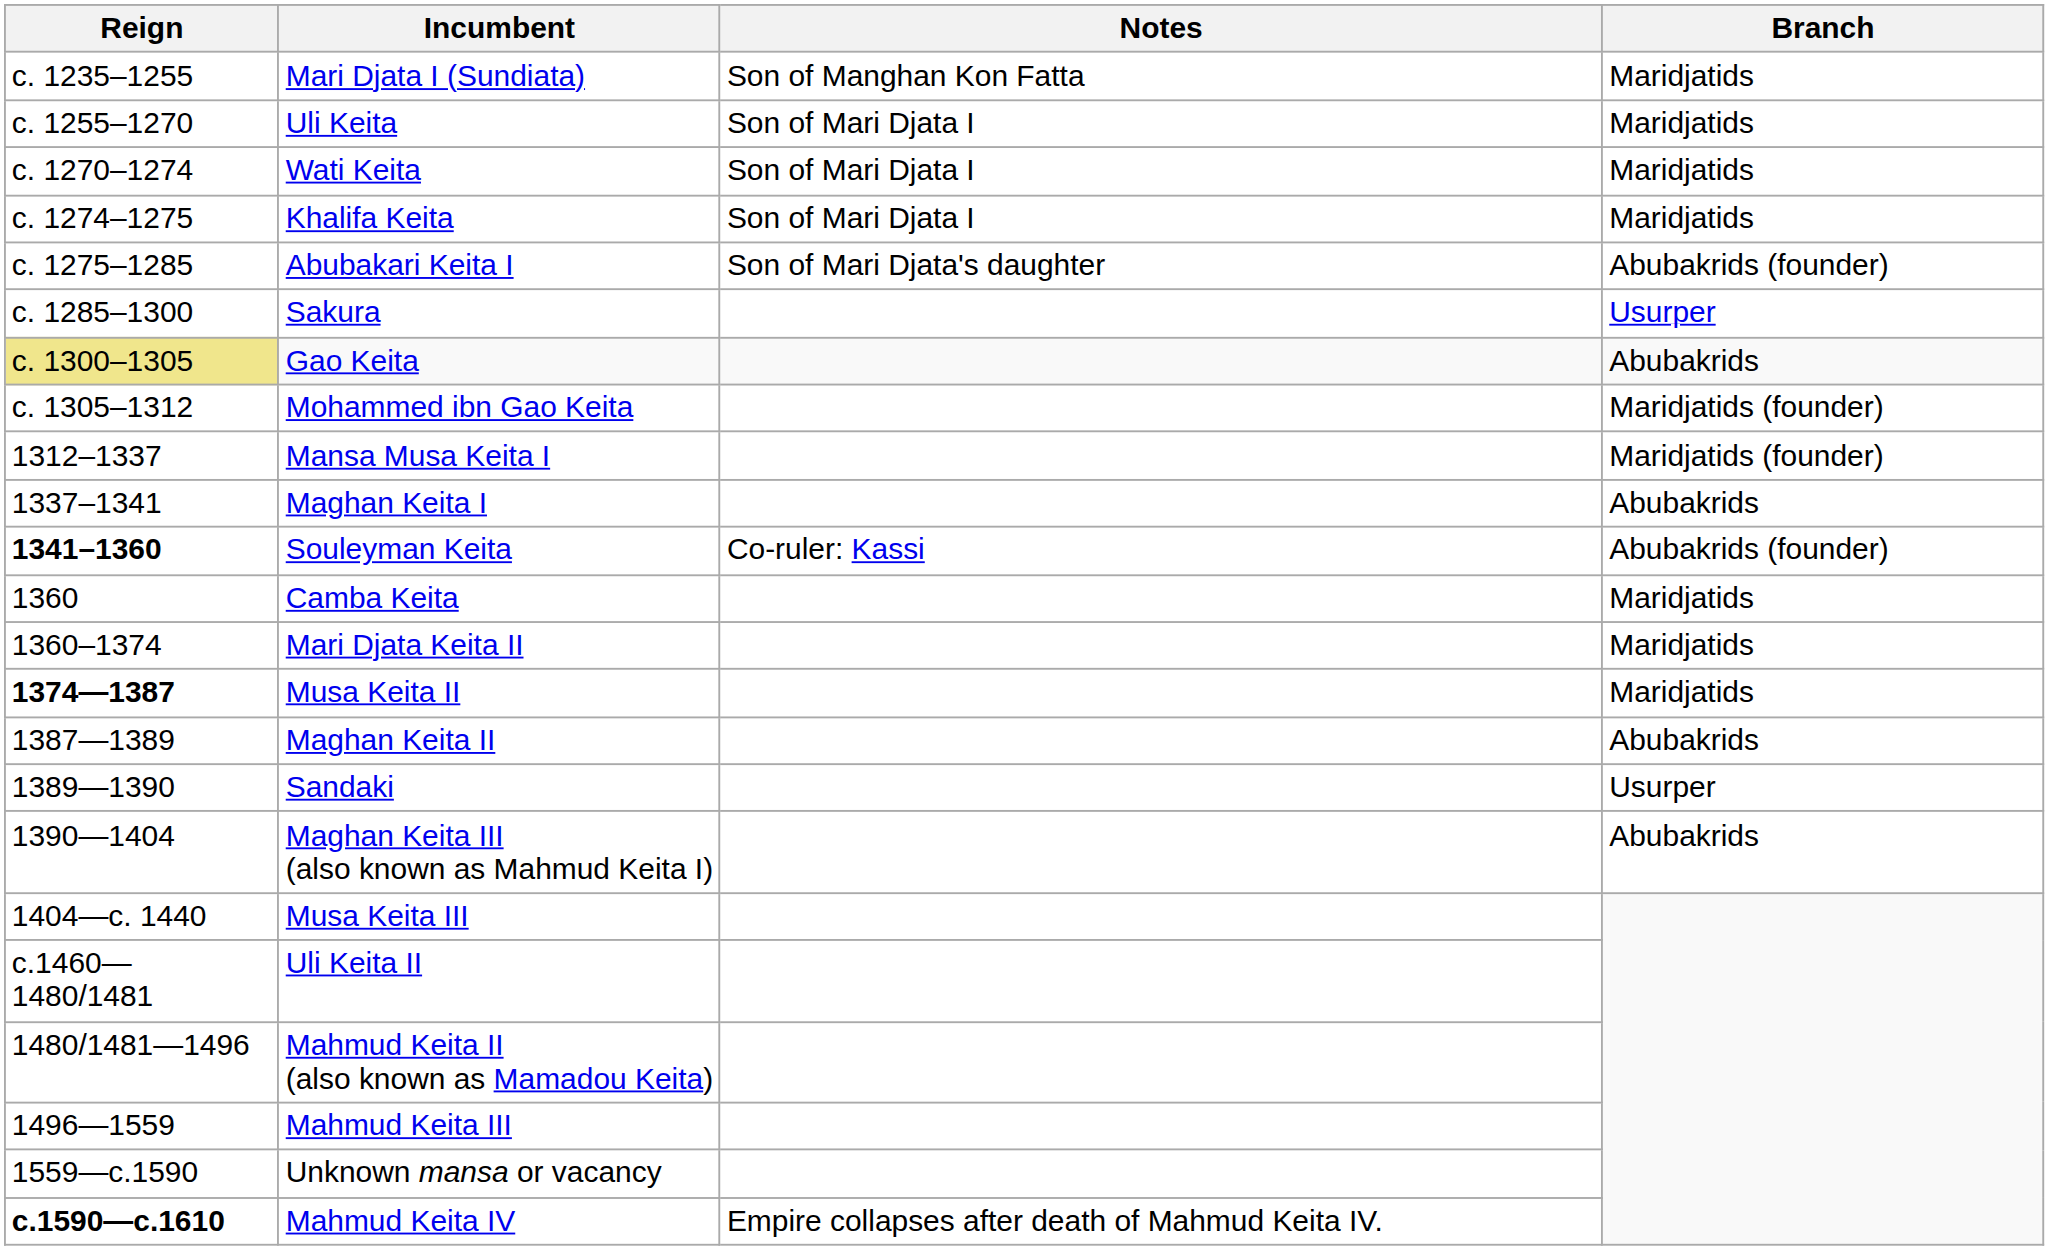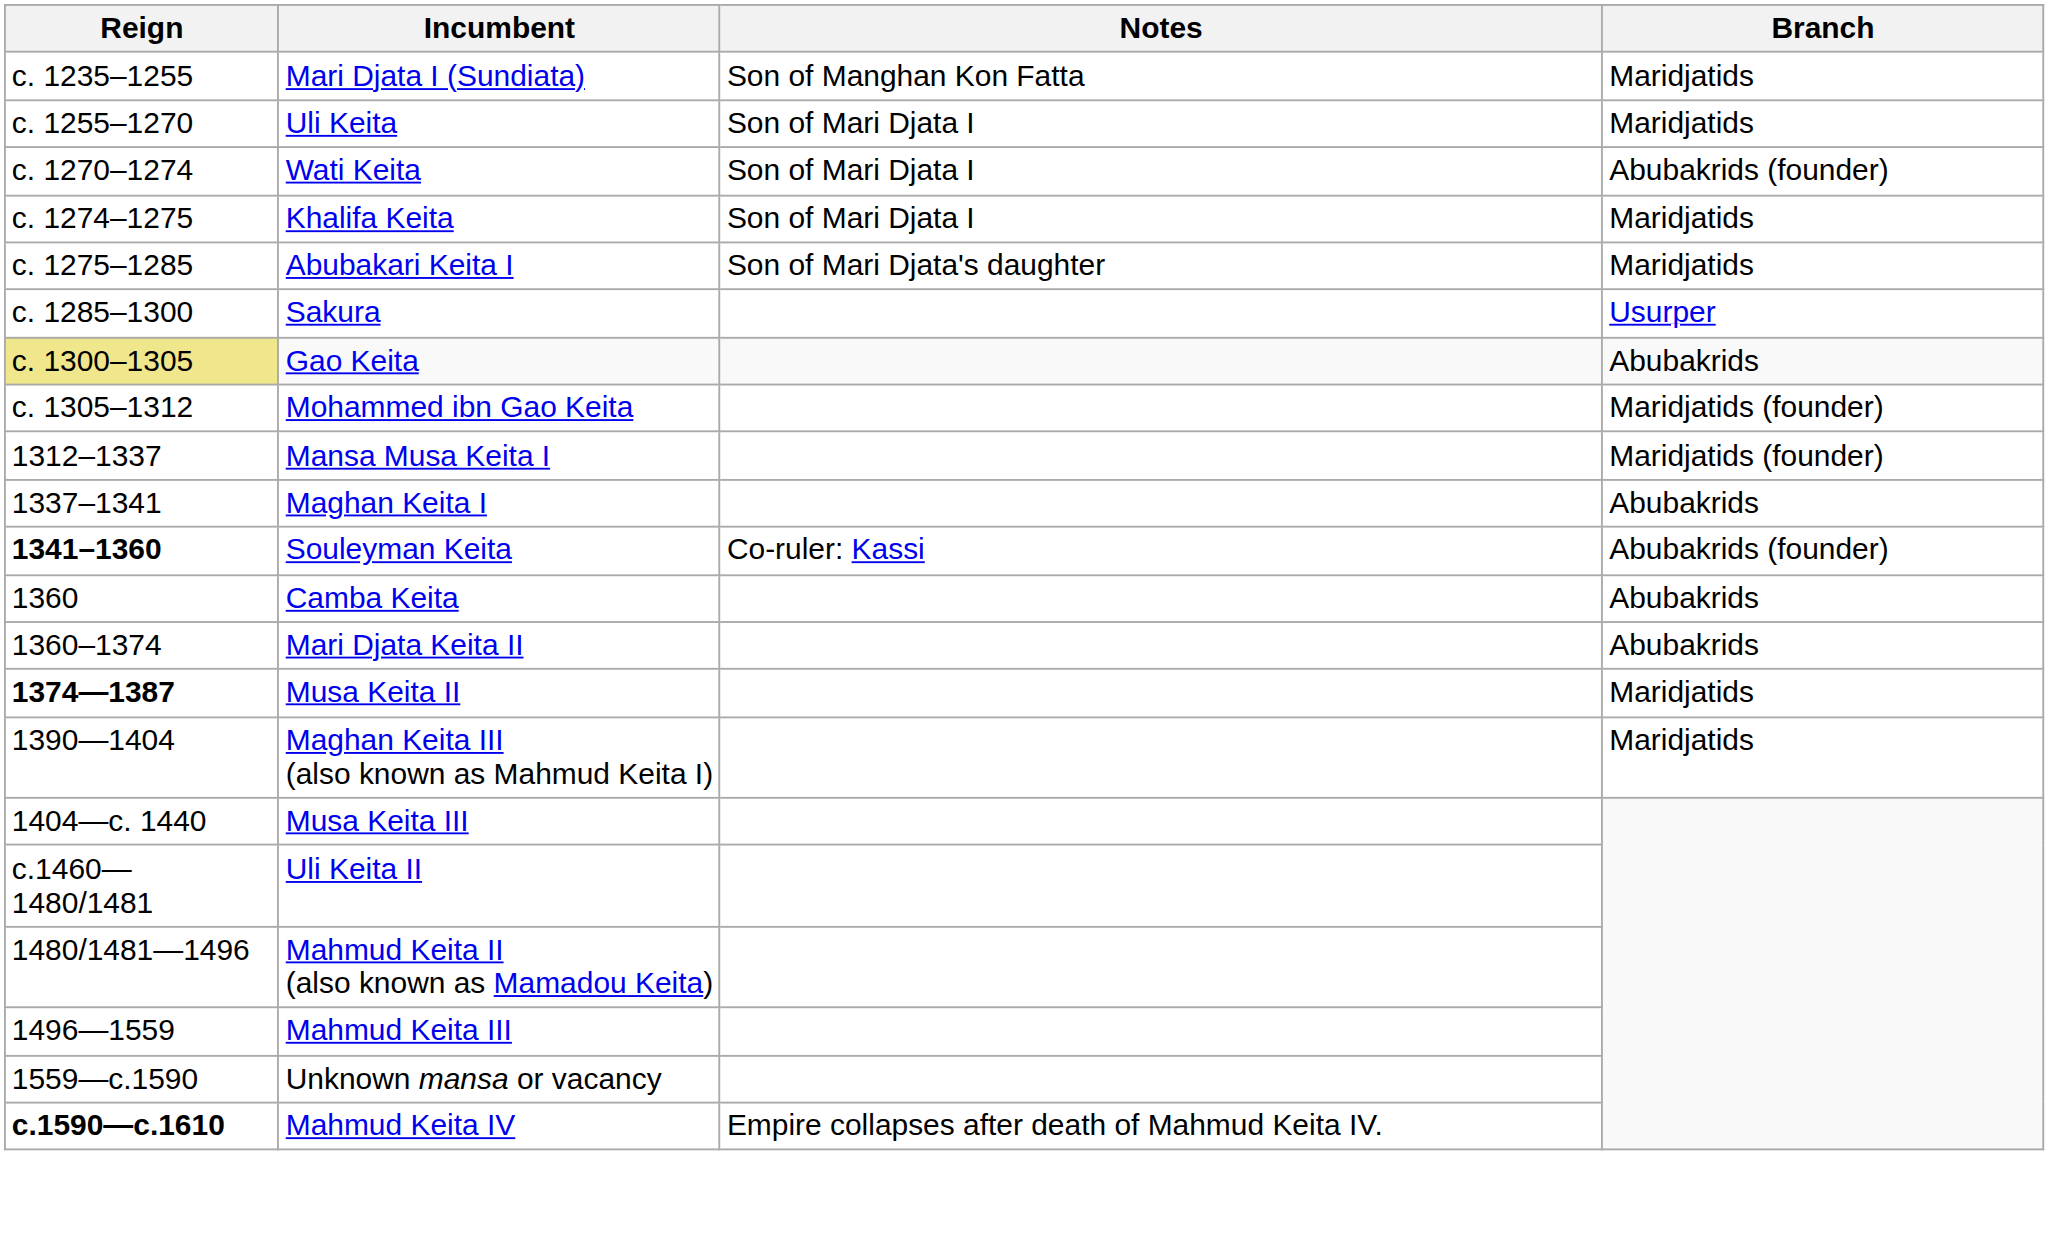 <table class="wikitable" style="width: 55%">
 <tr>
 <th width="5%">Reign</th>
 <th width="10%">Incumbent</th>
 <th width="20%">Notes</th>
 <th width="10%">Branch</th>
 </tr>
 <tr valign="top" bgcolor="#ffffff">
 <td>c. 1235–1255</td>
 <td><a href='#'>Mari Djata I (Sundiata)</a></td>
 <td>Son of Manghan Kon Fatta</td>
 <td>Maridjatids</td>
 </tr>
 <tr valign="top" bgcolor="#ffffff">
 <td>c. 1255–1270</td>
 <td><a href='#'>Uli Keita</a></td>
 <td>Son of Mari Djata I</td>
 <td>Maridjatids</td>
 </tr>
 <tr valign="top" bgcolor="#ffffff">
 <td>c. 1270–1274</td>
 <td><a href='#'>Wati Keita</a></td>
 <td>Son of Mari Djata I</td>
-<td>Maridjatids</td>
+<td>Abubakrids (founder)</td>
 </tr>
 <tr valign="top" bgcolor="#ffffff">
 <td>c. 1274–1275</td>
 <td><a href='#'>Khalifa Keita</a></td>
 <td>Son of Mari Djata I</td>
 <td>Maridjatids</td>
 </tr>
 <tr valign="top" bgcolor="#ffffff">
 <td>c. 1275–1285</td>
 <td><a href='#'>Abubakari Keita I</a></td>
 <td>Son of Mari Djata's daughter</td>
-<td>Abubakrids (founder)</td>
+<td>Maridjatids</td>
 </tr>
 <tr valign="top" bgcolor="#ffffff">
 <td>c. 1285–1300</td>
 <td><a href='#'>Sakura</a></td>
 <td></td>
 <td><a href='#'>Usurper</a></td>
 </tr>
 <tr>
 <td style="background: khaki;">c. 1300–1305</td>
 <td><a href='#'>Gao Keita</a></td>
 <td></td>
 <td>Abubakrids</td>
 </tr>
 <tr valign="top" bgcolor="#ffffff">
 <td>c. 1305–1312</td>
 <td><a href='#'>Mohammed ibn Gao Keita</a></td>
 <td></td>
 <td>Maridjatids (founder)</td>
 </tr>
 <tr valign="top" bgcolor="#ffffff">
 <td>1312–1337</td>
 <td><a href='#'>Mansa Musa Keita I</a></td>
 <td></td>
 <td>Maridjatids (founder)</td>
 </tr>
 <tr valign="top" bgcolor="#ffffff">
 <td>1337–1341</td>
 <td><a href='#'>Maghan Keita I</a></td>
 <td></td>
 <td>Abubakrids</td>
 </tr>
 <tr valign="top" bgcolor="#ffffff">
 <td><strong>1341–1360</strong></td>
 <td><a href='#'>Souleyman Keita</a></td>
 <td>Co-ruler: <a href='#'>Kassi</a></td>
 <td>Abubakrids (founder)</td>
 </tr>
 <tr valign="top" bgcolor="#ffffff">
 <td>1360</td>
 <td><a href='#'>Camba Keita</a></td>
 <td></td>
-<td>Maridjatids</td>
+<td>Abubakrids</td>
 </tr>
 <tr valign="top" bgcolor="#ffffff">
 <td>1360–1374</td>
 <td><a href='#'>Mari Djata Keita II</a></td>
 <td></td>
-<td>Maridjatids</td>
+<td>Abubakrids</td>
 </tr>
 <tr valign="top" bgcolor="#ffffff">
 <td><strong>1374—1387</strong></td>
 <td><a href='#'>Musa Keita II</a></td>
 <td></td>
 <td>Maridjatids</td>
 </tr>
 <tr valign="top" bgcolor="#ffffff">
-<td>1387—1389</td>
-<td><a href='#'>Maghan Keita II</a></td>
-<td></td>
-<td>Abubakrids</td>
-</tr>
-<tr valign="top" bgcolor="#ffffff">
-<td>1389—1390</td>
-<td><a href='#'>Sandaki</a></td>
-<td></td>
-<td>Usurper</td>
-</tr>
-<tr valign="top" bgcolor="#ffffff">
 <td>1390—1404</td>
 <td><a href='#'>Maghan Keita III</a><br>(also known as Mahmud Keita I)</td>
 <td></td>
-<td>Abubakrids</td>
+<td>Maridjatids</td>
 </tr>
 <tr valign="top" bgcolor="#ffffff">
 <td>1404—c. 1440</td>
 <td><a href='#'>Musa Keita III</a></td>
 <td></td>
 </tr>
 <tr valign="top" bgcolor="#ffffff">
 <td>c.1460—1480/1481</td>
 <td><a href='#'>Uli Keita II</a></td>
 <td></td>
 </tr>
 <tr valign="top" bgcolor="#ffffff">
 <td>1480/1481—1496</td>
 <td><a href='#'>Mahmud Keita II</a><br>(also known as <a href='#'>Mamadou Keita</a>)</td>
 <td></td>
 </tr>
 <tr valign="top" bgcolor="#ffffff">
 <td>1496—1559</td>
 <td><a href='#'>Mahmud Keita III</a></td>
 <td></td>
 </tr>
 <tr valign="top" bgcolor="#ffffff">
 <td>1559—c.1590</td>
 <td>Unknown <em>mansa</em> or vacancy</td>
 <td></td>
 </tr>
 <tr valign="top" bgcolor="#ffffff">
 <td><strong>c.1590—c.1610</strong></td>
 <td><a href='#'>Mahmud Keita IV</a></td>
 <td>Empire collapses after death of Mahmud Keita IV.</td>
 </tr>
 </table>
